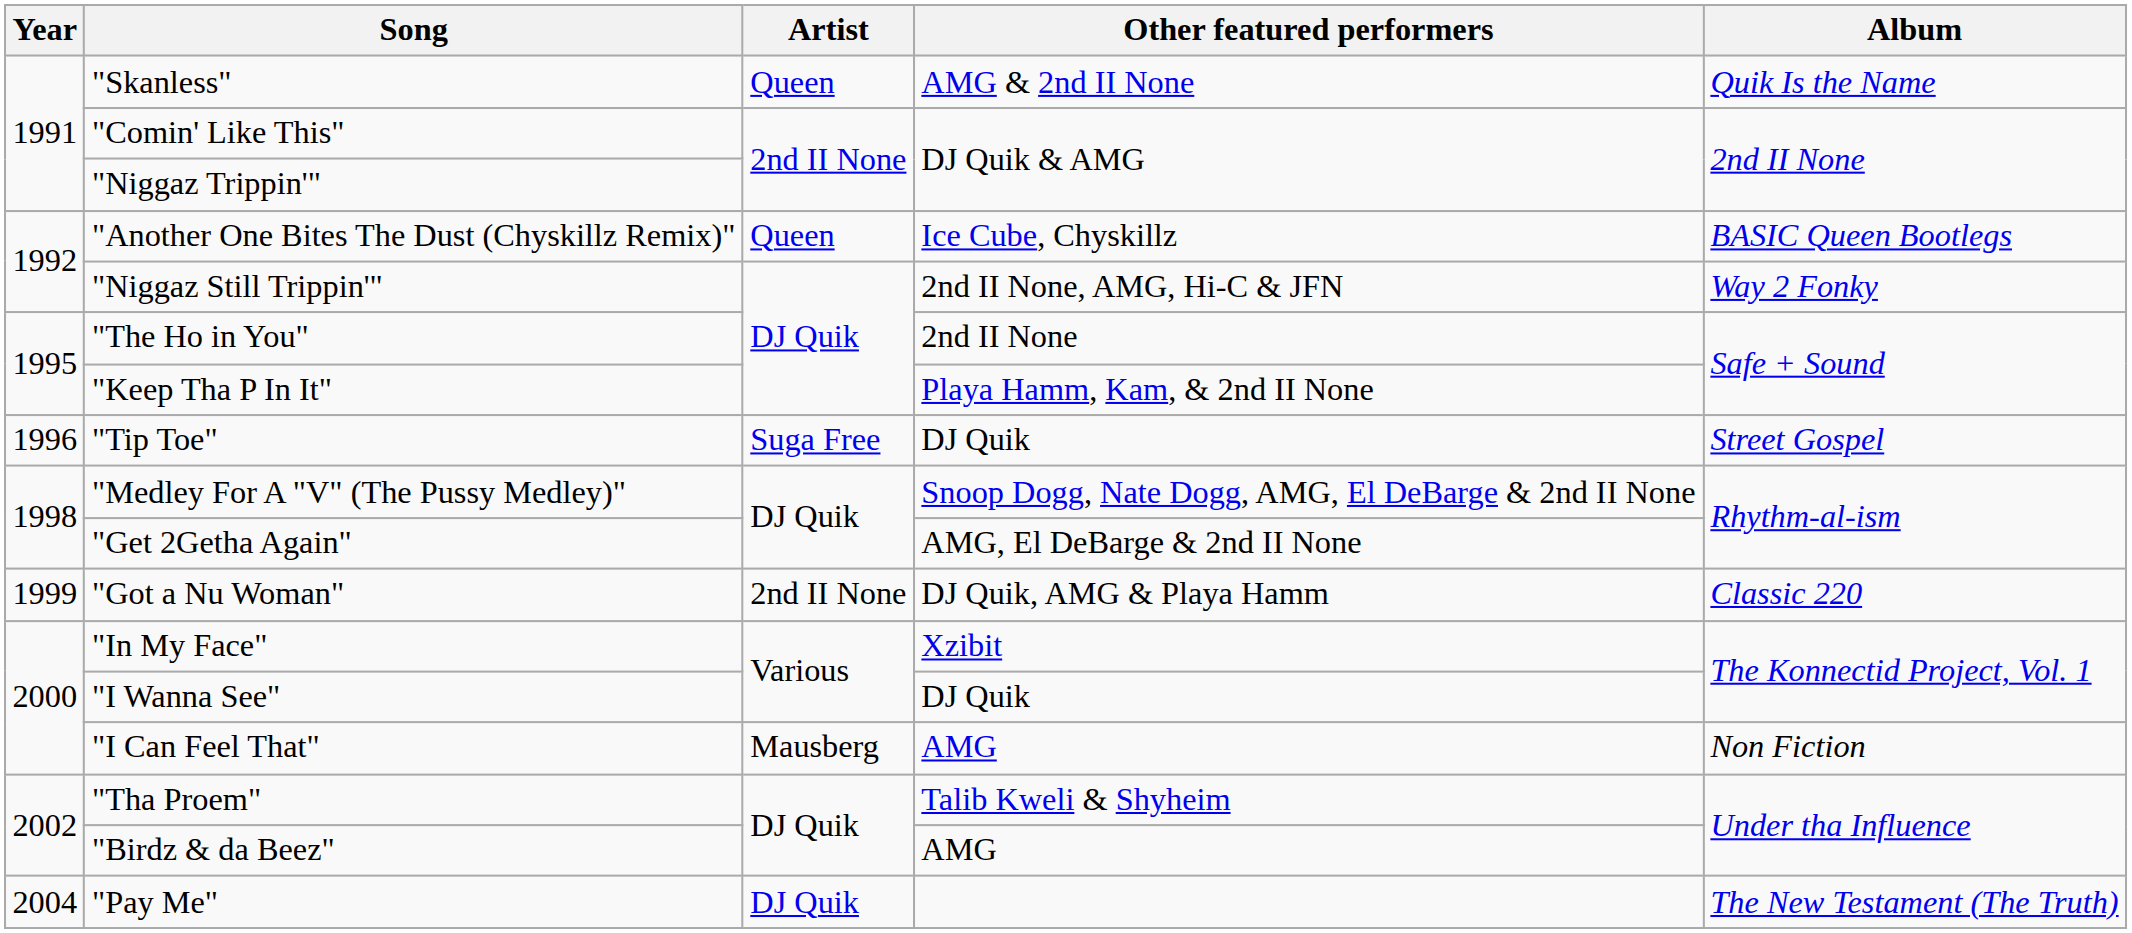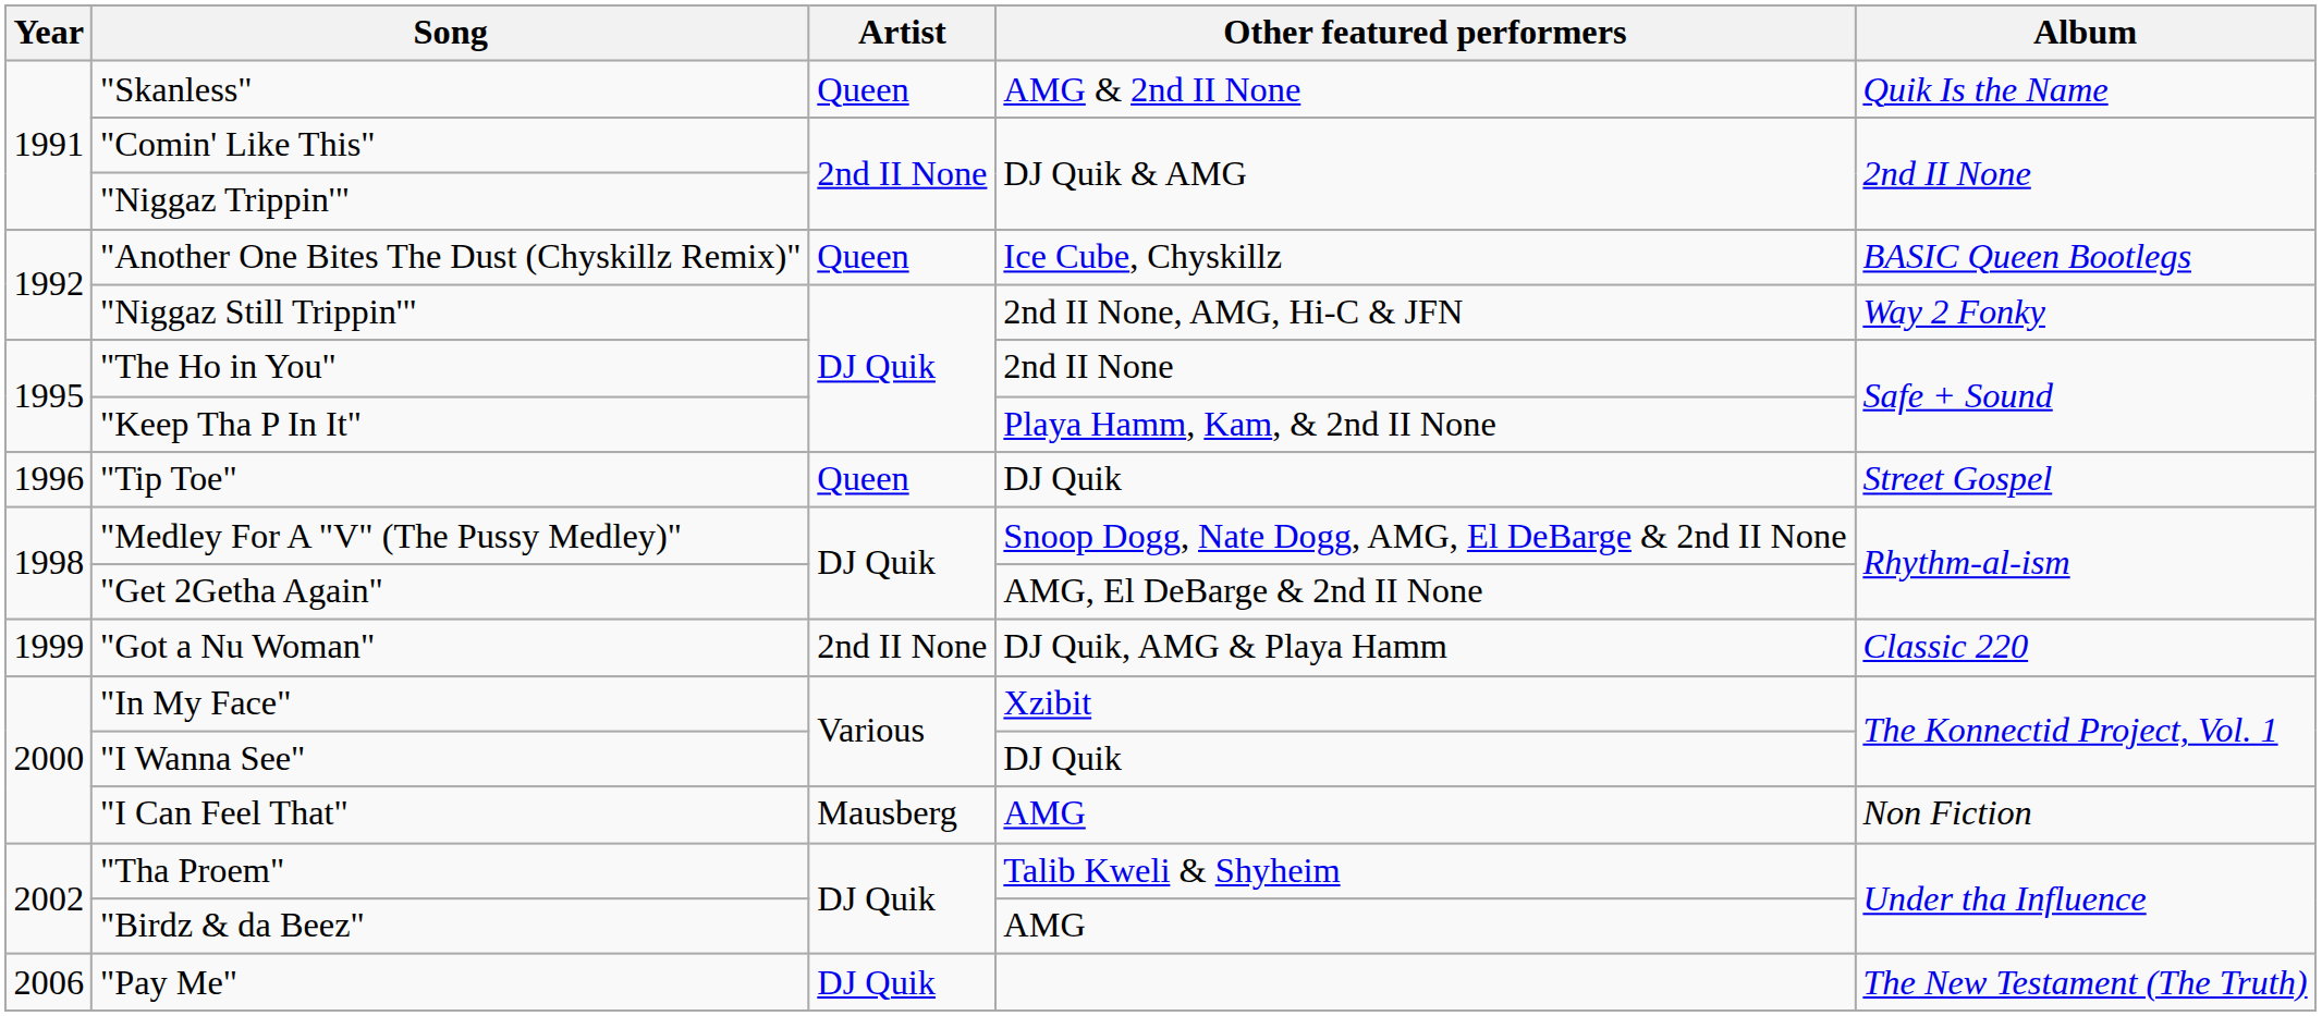 <table class="wikitable" border="1">
 <tr>
 <th>Year</th>
 <th>Song</th>
 <th>Artist</th>
 <th>Other featured performers</th>
 <th>Album</th>
 </tr>
 <tr>
 <td rowspan="3">1991</td>
 <td>"Skanless"</td>
 <td><a href='#'>Queen</a></td>
 <td><a href='#'>AMG</a> & <a href='#'>2nd II None</a></td>
 <td><em><a href='#'>Quik Is the Name</a></em></td>
 </tr>
 <tr>
 <td>"Comin' Like This"</td>
 <td rowspan="2"><a href='#'>2nd II None</a></td>
 <td rowspan="2">DJ Quik & AMG</td>
 <td rowspan="2"><em><a href='#'>2nd II None</a></em></td>
 </tr>
 <tr>
 <td>"Niggaz Trippin'"</td>
 </tr>
 <tr>
 <td rowspan="2">1992</td>
 <td>"Another One Bites The Dust (Chyskillz Remix)"</td>
 <td><a href='#'>Queen</a></td>
 <td><a href='#'>Ice Cube</a>, Chyskillz</td>
 <td><em><a href='#'>BASIC Queen Bootlegs</a></em></td>
 </tr>
 <tr>
 <td>"Niggaz Still Trippin'"</td>
 <td rowspan="3"><a href='#'>DJ Quik</a></td>
 <td>2nd II None, AMG, Hi-C & JFN</td>
 <td><em><a href='#'>Way 2 Fonky</a></em></td>
 </tr>
 <tr>
 <td rowspan="2">1995</td>
 <td>"The Ho in You"</td>
 <td>2nd II None</td>
 <td rowspan="2"><em><a href='#'>Safe + Sound</a></em></td>
 </tr>
 <tr>
 <td>"Keep Tha P In It"</td>
 <td><a href='#'>Playa Hamm</a>, <a href='#'>Kam</a>, & 2nd II None</td>
 </tr>
 <tr>
 <td>1996</td>
 <td>"Tip Toe"</td>
-<td><a href='#'>Suga Free</a></td>
+<td><a href='#'>Queen</a></td>
 <td>DJ Quik</td>
 <td><em><a href='#'>Street Gospel</a></em></td>
 </tr>
 <tr>
 <td rowspan="2">1998</td>
 <td>"Medley For A "V" (The Pussy Medley)"</td>
 <td rowspan="2">DJ Quik</td>
 <td><a href='#'>Snoop Dogg</a>, <a href='#'>Nate Dogg</a>, AMG, <a href='#'>El DeBarge</a> & 2nd II None</td>
 <td rowspan="2"><em><a href='#'>Rhythm-al-ism</a></em></td>
 </tr>
 <tr>
 <td>"Get 2Getha Again"</td>
 <td>AMG, El DeBarge & 2nd II None</td>
 </tr>
 <tr>
 <td>1999</td>
 <td>"Got a Nu Woman"</td>
 <td>2nd II None</td>
 <td>DJ Quik, AMG & Playa Hamm</td>
 <td><em><a href='#'>Classic 220</a></em></td>
 </tr>
 <tr>
 <td rowspan="3">2000</td>
 <td>"In My Face"</td>
 <td rowspan="2">Various</td>
 <td><a href='#'>Xzibit</a></td>
 <td rowspan="2"><em><a href='#'>The Konnectid Project, Vol. 1</a></em></td>
 </tr>
 <tr>
 <td>"I Wanna See"</td>
 <td>DJ Quik</td>
 </tr>
 <tr>
 <td>"I Can Feel That"</td>
 <td>Mausberg</td>
 <td><a href='#'>AMG</a></td>
 <td><em>Non Fiction</em></td>
 </tr>
 <tr>
 <td rowspan="2">2002</td>
 <td>"Tha Proem"</td>
 <td rowspan="2">DJ Quik</td>
 <td><a href='#'>Talib Kweli</a> & <a href='#'>Shyheim</a></td>
 <td rowspan="2"><em><a href='#'>Under tha Influence</a></em></td>
 </tr>
 <tr>
 <td>"Birdz & da Beez"</td>
 <td>AMG</td>
 </tr>
 <tr>
-<td>2004</td>
+<td>2006</td>
 <td>"Pay Me"</td>
 <td><a href='#'>DJ Quik</a></td>
 <td></td>
 <td><em><a href='#'>The New Testament (The Truth)</a></em></td>
 </tr>
 <tr>
 </tr>
 </table>
